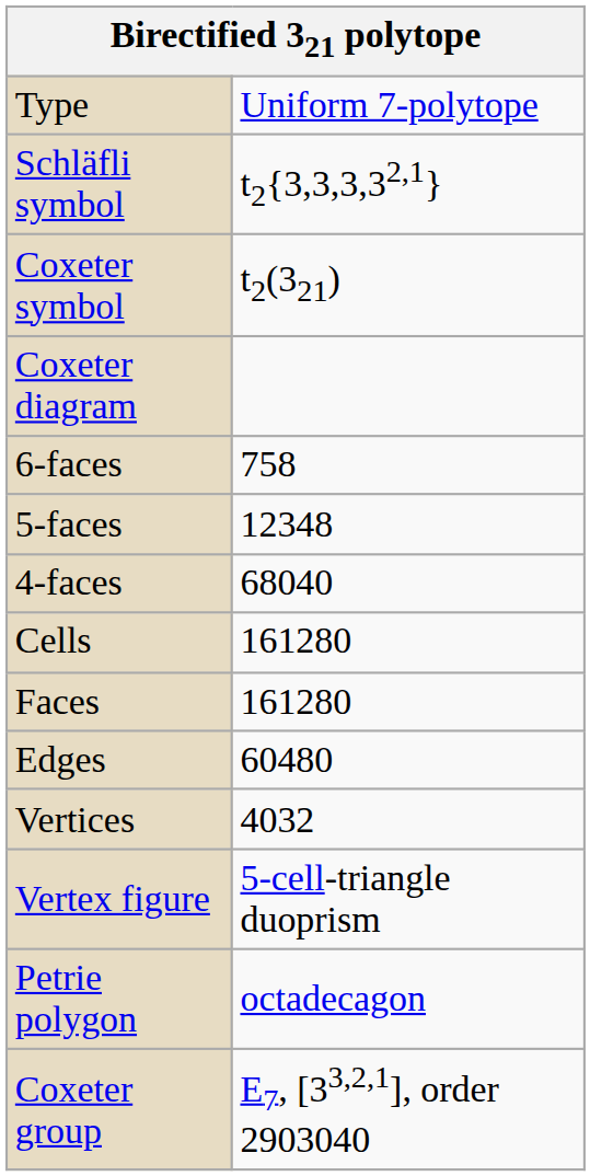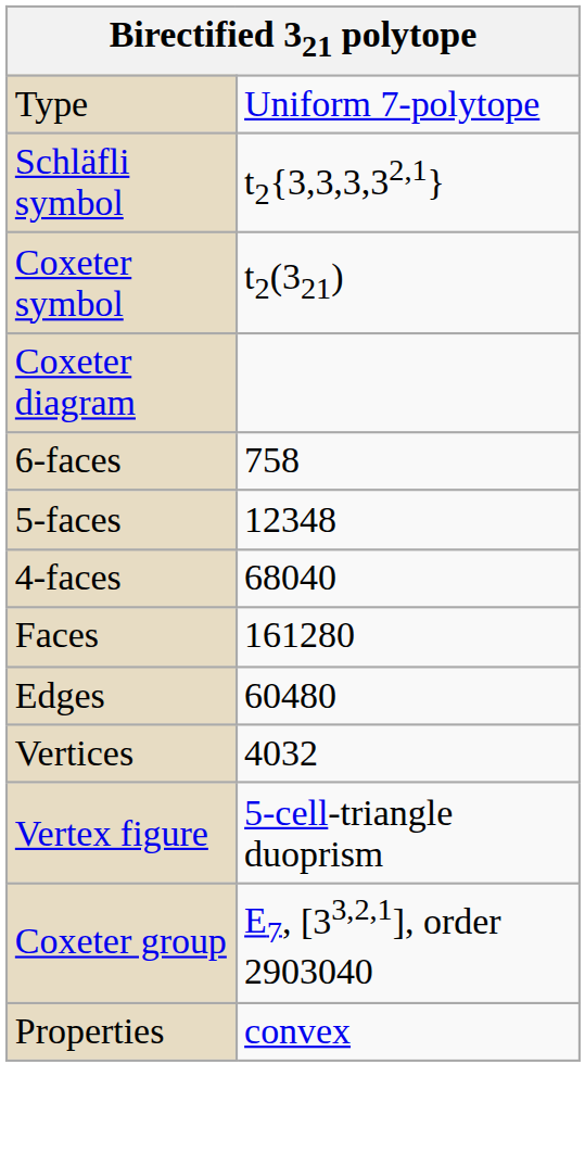 <table class="wikitable" align="right" style="margin-left:10px" width="250">
 <tr>
 <th bgcolor=#e7dcc3 colspan=2>Birectified 3<sub>21</sub> polytope</th>
 </tr>
 <tr>
 <td bgcolor=#e7dcc3>Type</td>
 <td><a href='#'>Uniform 7-polytope</a></td>
 </tr>
 <tr>
 <td bgcolor=#e7dcc3><a href='#'>Schläfli symbol</a></td>
 <td>t<sub>2</sub>{3,3,3,3<sup>2,1</sup>}</td>
 </tr>
 <tr>
 <td bgcolor=#e7dcc3><a href='#'>Coxeter symbol</a></td>
 <td>t<sub>2</sub>(3<sub>21</sub>)</td>
 </tr>
 <tr>
 <td bgcolor=#e7dcc3><a href='#'>Coxeter diagram</a></td>
 <td></td>
 </tr>
 <tr>
 <td bgcolor=#e7dcc3>6-faces</td>
 <td>758</td>
 </tr>
 <tr>
 <td bgcolor=#e7dcc3>5-faces</td>
 <td>12348</td>
 </tr>
 <tr>
 <td bgcolor=#e7dcc3>4-faces</td>
 <td>68040</td>
 </tr>
 <tr>
-<td bgcolor=#e7dcc3>Cells</td>
-<td>161280</td>
-</tr>
-<tr>
 <td bgcolor=#e7dcc3>Faces</td>
 <td>161280</td>
 </tr>
 <tr>
 <td bgcolor=#e7dcc3>Edges</td>
 <td>60480</td>
 </tr>
 <tr>
 <td bgcolor=#e7dcc3>Vertices</td>
 <td>4032</td>
 </tr>
 <tr>
 <td bgcolor=#e7dcc3><a href='#'>Vertex figure</a></td>
 <td><a href='#'>5-cell</a>-triangle duoprism</td>
 </tr>
 <tr>
-<td bgcolor=#e7dcc3><a href='#'>Petrie polygon</a></td>
-<td><a href='#'>octadecagon</a></td>
-</tr>
-<tr>
 <td bgcolor=#e7dcc3><a href='#'>Coxeter group</a></td>
 <td><a href='#'>E<sub>7</sub></a>, [3<sup>3,2,1</sup>], order 2903040</td>
 </tr>
+<tr>
+<td bgcolor=#e7dcc3>Properties</td>
+<td><a href='#'>convex</a></td>
+</tr>
 </table>
